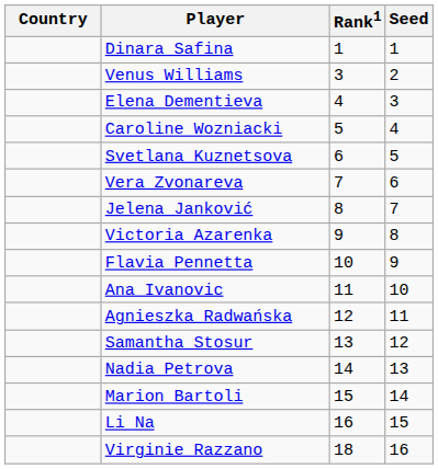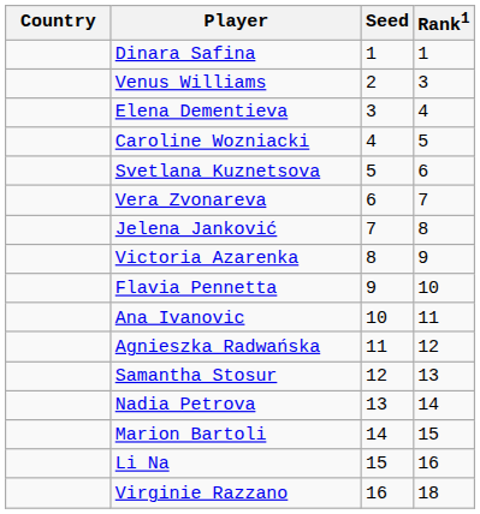 <table class="sortable wikitable">
 <tr>
 <th width="70">Country</th>
 <th width="175">Player</th>
+<th>Seed</th>
 <th>Rank<sup>1</sup></th>
-<th>Seed</th>
 </tr>
 <tr>
 <td></td>
 <td><a href='#'>Dinara Safina</a></td>
 <td>1</td>
 <td>1</td>
 </tr>
 <tr>
 <td></td>
 <td><a href='#'>Venus Williams</a></td>
+<td>2</td>
 <td>3</td>
-<td>2</td>
 </tr>
 <tr>
 <td></td>
 <td><a href='#'>Elena Dementieva</a></td>
+<td>3</td>
 <td>4</td>
-<td>3</td>
 </tr>
 <tr>
 <td></td>
 <td><a href='#'>Caroline Wozniacki</a></td>
+<td>4</td>
 <td>5</td>
-<td>4</td>
 </tr>
 <tr>
 <td></td>
 <td><a href='#'>Svetlana Kuznetsova</a></td>
+<td>5</td>
 <td>6</td>
-<td>5</td>
 </tr>
 <tr>
 <td></td>
 <td><a href='#'>Vera Zvonareva</a></td>
+<td>6</td>
 <td>7</td>
-<td>6</td>
 </tr>
 <tr>
 <td></td>
 <td><a href='#'>Jelena Janković</a></td>
+<td>7</td>
 <td>8</td>
-<td>7</td>
 </tr>
 <tr>
 <td></td>
 <td><a href='#'>Victoria Azarenka</a></td>
+<td>8</td>
 <td>9</td>
-<td>8</td>
 </tr>
 <tr>
 <td></td>
 <td><a href='#'>Flavia Pennetta</a></td>
+<td>9</td>
 <td>10</td>
-<td>9</td>
 </tr>
 <tr>
 <td></td>
 <td><a href='#'>Ana Ivanovic</a></td>
+<td>10</td>
 <td>11</td>
-<td>10</td>
 </tr>
 <tr>
 <td></td>
 <td><a href='#'>Agnieszka Radwańska</a></td>
+<td>11</td>
 <td>12</td>
-<td>11</td>
 </tr>
 <tr>
 <td></td>
 <td><a href='#'>Samantha Stosur</a></td>
+<td>12</td>
 <td>13</td>
-<td>12</td>
 </tr>
 <tr>
 <td></td>
 <td><a href='#'>Nadia Petrova</a></td>
+<td>13</td>
 <td>14</td>
-<td>13</td>
 </tr>
 <tr>
 <td></td>
 <td><a href='#'>Marion Bartoli</a></td>
+<td>14</td>
 <td>15</td>
-<td>14</td>
 </tr>
 <tr>
 <td></td>
 <td><a href='#'>Li Na</a></td>
+<td>15</td>
 <td>16</td>
-<td>15</td>
 </tr>
 <tr>
 <td></td>
 <td><a href='#'>Virginie Razzano</a></td>
+<td>16</td>
 <td>18</td>
-<td>16</td>
 </tr>
 </table>
